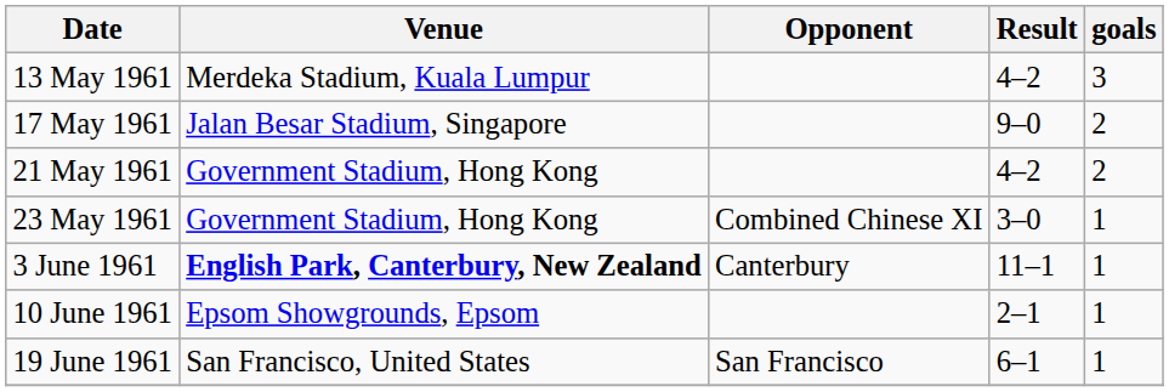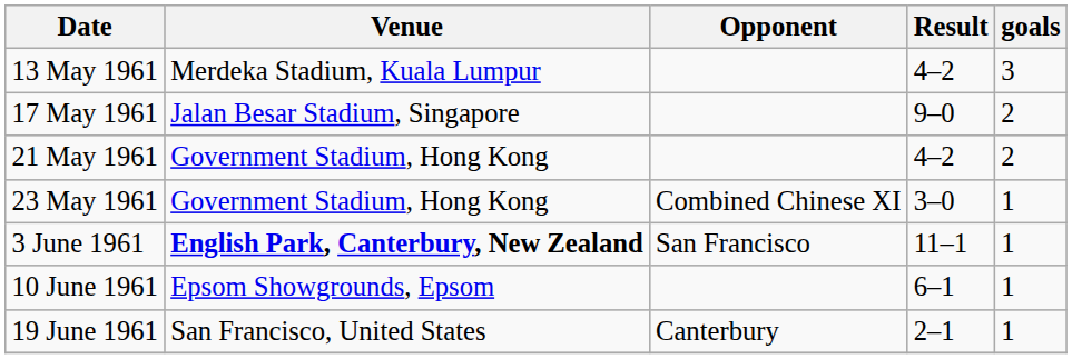 <table class="wikitable" style="font-size:100%">
 <tr>
 <th>Date</th>
 <th>Venue</th>
 <th>Opponent</th>
 <th>Result</th>
 <th>goals</th>
 </tr>
 <tr>
 <td>13 May 1961</td>
 <td>Merdeka Stadium, <a href='#'>Kuala Lumpur</a></td>
 <td></td>
 <td>4–2</td>
 <td>3</td>
 </tr>
 <tr>
 <td>17 May 1961</td>
 <td><a href='#'>Jalan Besar Stadium</a>, Singapore</td>
 <td></td>
 <td>9–0</td>
 <td>2</td>
 </tr>
 <tr>
 <td>21 May 1961</td>
 <td><a href='#'>Government Stadium</a>, Hong Kong</td>
 <td></td>
 <td>4–2</td>
 <td>2</td>
 </tr>
 <tr>
 <td>23 May 1961</td>
 <td><a href='#'>Government Stadium</a>, Hong Kong</td>
 <td>Combined Chinese XI</td>
 <td>3–0</td>
 <td>1</td>
 </tr>
 <tr>
 <td>3 June 1961</td>
 <td><strong><a href='#'>English Park</a>, <a href='#'>Canterbury</a>, New Zealand</strong></td>
-<td>Canterbury</td>
+<td>San Francisco</td>
 <td>11–1</td>
 <td>1</td>
 </tr>
 <tr>
 <td>10 June 1961</td>
 <td><a href='#'>Epsom Showgrounds</a>, <a href='#'>Epsom</a></td>
 <td></td>
-<td>2–1</td>
+<td>6–1</td>
 <td>1</td>
 </tr>
 <tr>
 <td>19 June 1961</td>
 <td>San Francisco, United States</td>
-<td>San Francisco</td>
-<td>6–1</td>
+<td>Canterbury</td>
+<td>2–1</td>
 <td>1</td>
 </tr>
 <tr>
 </tr>
 </table>
